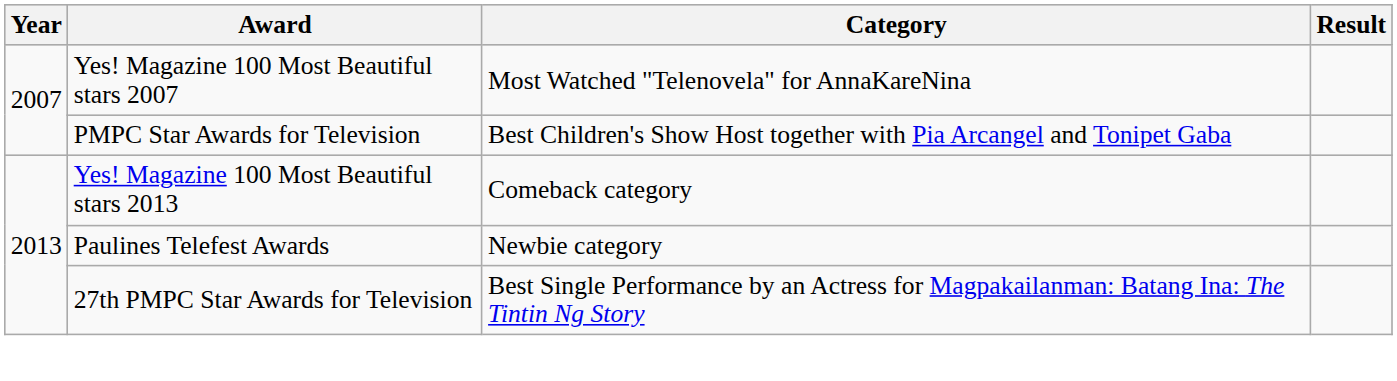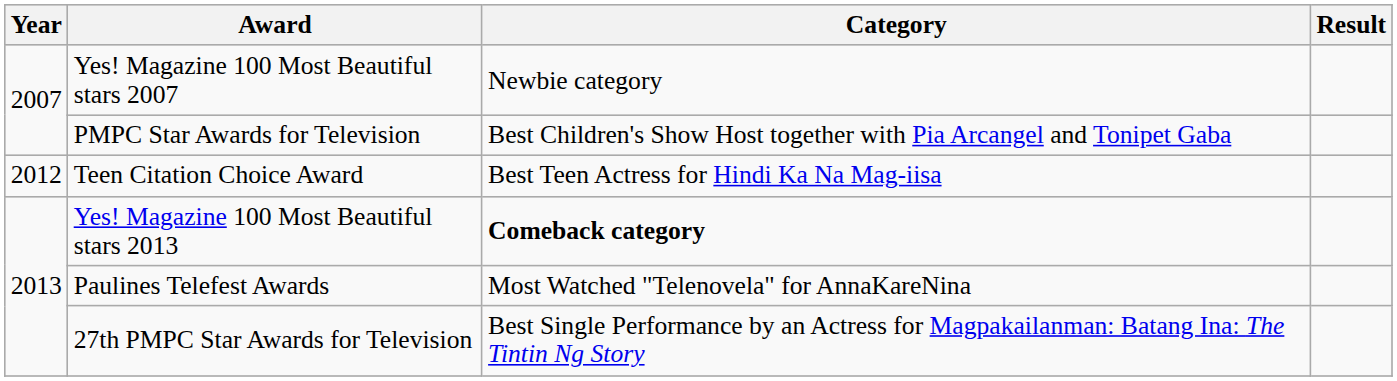 <table class="wikitable">
 <tr>
 <th>Year</th>
 <th>Award</th>
 <th>Category</th>
 <th>Result</th>
 </tr>
 <tr>
 <td rowspan="2">2007</td>
 <td>Yes! Magazine 100 Most Beautiful stars 2007</td>
-<td>Most Watched "Telenovela" for AnnaKareNina</td>
+<td>Newbie category</td>
 <td></td>
 </tr>
 <tr>
 <td>PMPC Star Awards for Television</td>
 <td>Best Children's Show Host together with <a href='#'>Pia Arcangel</a> and <a href='#'>Tonipet Gaba</a></td>
 <td></td>
 </tr>
 <tr>
+<td>2012</td>
+<td>Teen Citation Choice Award</td>
+<td>Best Teen Actress for <a href='#'>Hindi Ka Na Mag-iisa</a></td>
+<td></td>
+</tr>
+<tr>
 <td rowspan="3">2013</td>
 <td><a href='#'>Yes! Magazine</a> 100 Most Beautiful stars 2013</td>
-<td>Comeback category</td>
+<td><strong>Comeback category</strong></td>
 <td></td>
 </tr>
 <tr>
 <td>Paulines Telefest Awards</td>
-<td>Newbie category</td>
+<td>Most Watched "Telenovela" for AnnaKareNina</td>
 <td></td>
 </tr>
 <tr>
 <td>27th PMPC Star Awards for Television</td>
 <td>Best Single Performance by an Actress for <a href='#'>Magpakailanman: Batang Ina: <em>The Tintin Ng Story</em></a></td>
 <td></td>
 </tr>
 </table>
